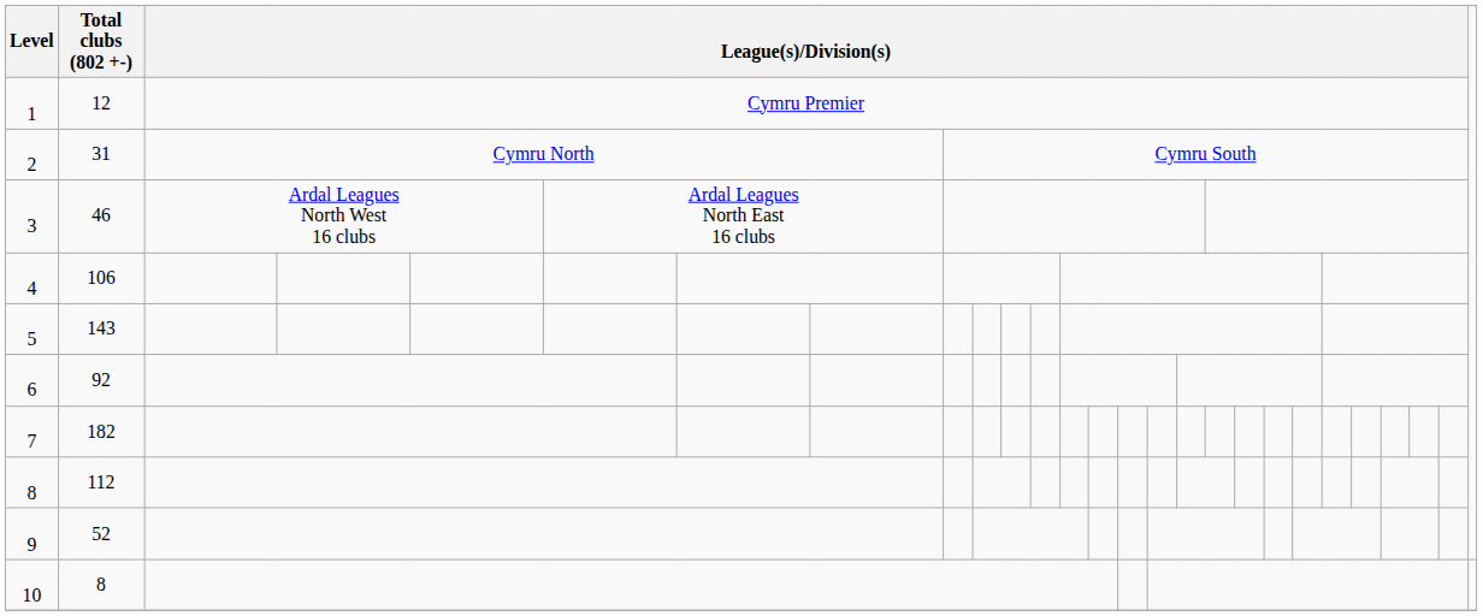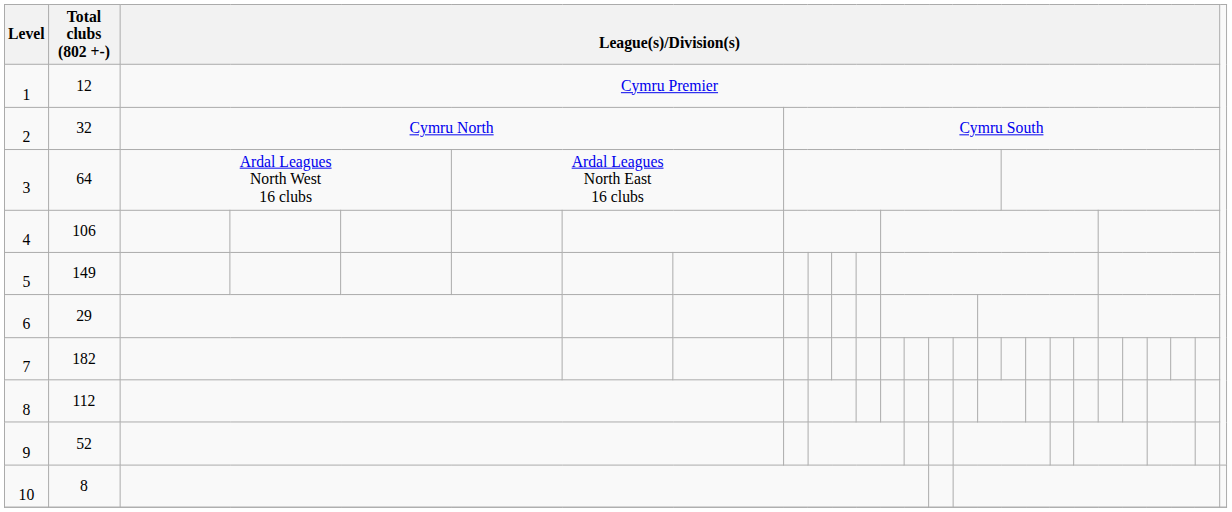 <table class="wikitable" style="text-align: center;">
 <tr>
 <th width=3%>Level</th>
 <th>Total clubs (802 +-)</th>
 <th colspan="24" width="90%"><br>League(s)/Division(s)</th>
 </tr>
 <tr>
 <td><br>1</td>
 <td>12</td>
 <td colspan="24"><a href='#'>Cymru Premier</a><br></td>
 </tr>
 <tr>
 <td><br>2</td>
-<td>31</td>
+<td>32</td>
 <td colspan="6"><a href='#'>Cymru North</a><br></td>
 <td colspan="18"><a href='#'>Cymru South</a><br></td>
 </tr>
 <tr>
 <td><br>3</td>
-<td>46</td>
+<td>64</td>
 <td colspan="3"><a href='#'>Ardal Leagues</a><br>North West<br>16 clubs</td>
 <td colspan="3"><a href='#'>Ardal Leagues</a><br>North East<br>16 clubs</td>
 <td colspan="9"><br></td>
 <td colspan="9"><br></td>
 </tr>
 <tr>
 <td><br>4</td>
 <td>106</td>
 <td colspan="1"> </td>
 <td colspan="1"><br></td>
 <td colspan="1"><br></td>
 <td colspan="1"><br></td>
 <td colspan="2"><br></td>
 <td colspan="4"><br></td>
 <td colspan="9"><br></td>
 <td colspan="5"><br></td>
 </tr>
 <tr>
 <td><br>5</td>
-<td>143</td>
+<td>149</td>
 <td><br></td>
 <td><br></td>
 <td><br></td>
 <td><br></td>
 <td><br></td>
 <td><br></td>
 <td><br></td>
 <td><br></td>
 <td><br></td>
 <td><br></td>
 <td colspan="9"><br></td>
 <td colspan="5"><br></td>
 </tr>
 <tr>
 <td><br>6</td>
-<td>92</td>
+<td>29</td>
 <td colspan="4"></td>
 <td><br></td>
 <td colspan="1"></td>
 <td><br></td>
 <td><br></td>
 <td><br></td>
 <td><br></td>
 <td colspan="4"><br></td>
 <td colspan="5"><br></td>
 <td colspan="5"><br></td>
 </tr>
 <tr>
 <td><br>7</td>
 <td>182</td>
 <td colspan="4"></td>
 <td><br></td>
 <td colspan="1"></td>
 <td><br></td>
 <td><br></td>
 <td colspan="1"></td>
 <td><br></td>
 <td><br></td>
 <td><br></td>
 <td><br></td>
 <td><br></td>
 <td><br></td>
 <td><br></td>
 <td><br></td>
 <td><br></td>
 <td><br></td>
 <td><br></td>
 <td><br></td>
 <td><br></td>
 <td><br></td>
 <td><br></td>
 </tr>
 <tr>
 <td><br>8</td>
 <td>112</td>
 <td colspan="6"></td>
 <td><br></td>
 <td colspan="2"></td>
 <td><br></td>
 <td></td>
 <td><br></td>
 <td><br></td>
 <td><br></td>
 <td colspan="2"></td>
 <td><br></td>
 <td><br></td>
 <td><br></td>
 <td></td>
 <td><br></td>
 <td colspan="2"><br></td>
 <td><br></td>
 </tr>
 <tr>
 <td><br>9</td>
 <td>52</td>
 <td colspan="6"></td>
 <td><br></td>
 <td colspan="4"></td>
 <td><br></td>
 <td><br></td>
 <td colspan="4"></td>
 <td><br></td>
 <td colspan="3"></td>
 <td colspan="2"><br></td>
 <td colspan="1"></td>
 </tr>
 <tr>
 <td><br>10</td>
 <td>8</td>
 <td colspan="12"></td>
 <td><br></td>
 <td colspan="11"></td>
 <td></td>
 </tr>
 <tr>
 </tr>
 </table>
